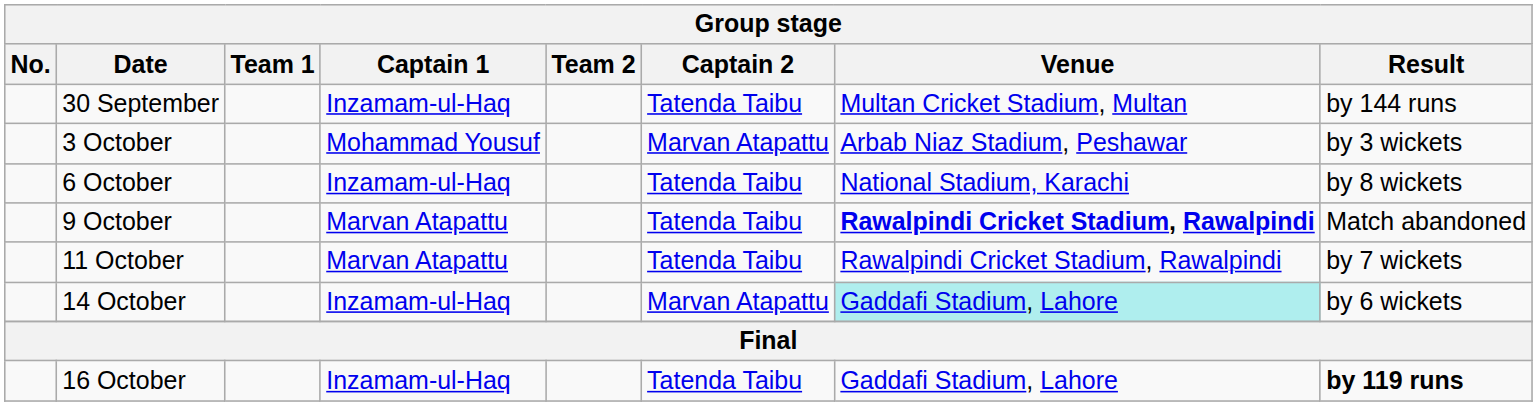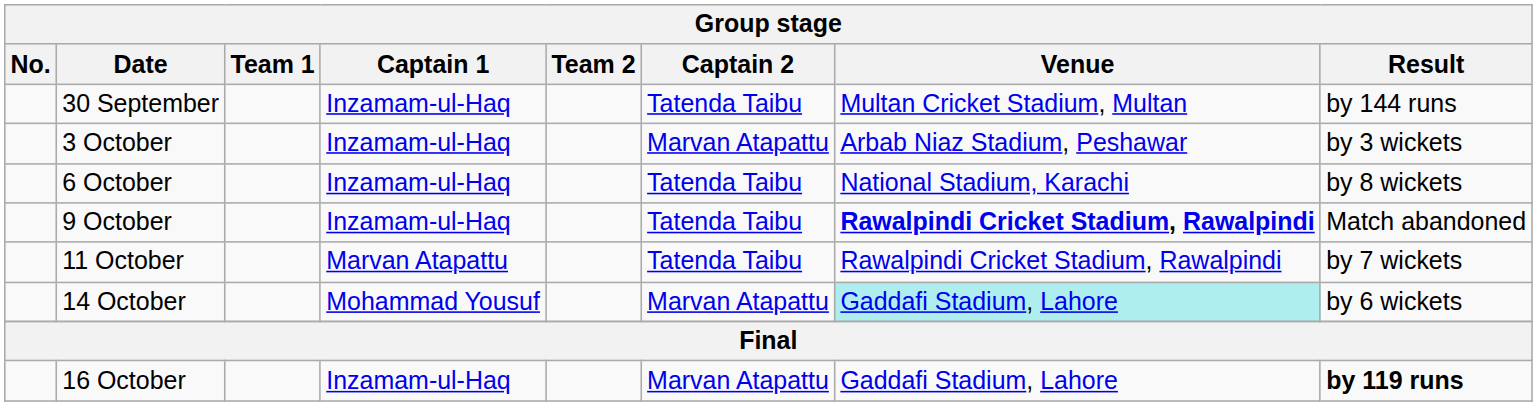 <table class="wikitable">
 <tr>
 <th colspan="9">Group stage</th>
 </tr>
 <tr>
 <th>No.</th>
 <th>Date</th>
 <th>Team 1</th>
 <th>Captain 1</th>
 <th>Team 2</th>
 <th>Captain 2</th>
 <th>Venue</th>
 <th>Result</th>
 </tr>
 <tr>
 <td></td>
 <td>30 September</td>
 <td></td>
 <td><a href='#'>Inzamam-ul-Haq</a></td>
 <td></td>
 <td><a href='#'>Tatenda Taibu</a></td>
 <td><a href='#'>Multan Cricket Stadium</a>, <a href='#'>Multan</a></td>
 <td> by 144 runs</td>
 </tr>
 <tr>
 <td></td>
 <td>3 October</td>
 <td></td>
-<td><a href='#'>Mohammad Yousuf</a></td>
+<td><a href='#'>Inzamam-ul-Haq</a></td>
 <td></td>
 <td><a href='#'>Marvan Atapattu</a></td>
 <td><a href='#'>Arbab Niaz Stadium</a>, <a href='#'>Peshawar</a></td>
 <td> by 3 wickets</td>
 </tr>
 <tr>
 <td></td>
 <td>6 October</td>
 <td></td>
 <td><a href='#'>Inzamam-ul-Haq</a></td>
 <td></td>
 <td><a href='#'>Tatenda Taibu</a></td>
 <td><a href='#'>National Stadium, Karachi</a></td>
 <td> by 8 wickets</td>
 </tr>
 <tr>
 <td></td>
 <td>9 October</td>
 <td></td>
-<td><a href='#'>Marvan Atapattu</a></td>
+<td><a href='#'>Inzamam-ul-Haq</a></td>
 <td></td>
 <td><a href='#'>Tatenda Taibu</a></td>
 <td><strong><a href='#'>Rawalpindi Cricket Stadium</a>, <a href='#'>Rawalpindi</a></strong></td>
 <td>Match abandoned</td>
 </tr>
 <tr>
 <td></td>
 <td>11 October</td>
 <td></td>
 <td><a href='#'>Marvan Atapattu</a></td>
 <td></td>
 <td><a href='#'>Tatenda Taibu</a></td>
 <td><a href='#'>Rawalpindi Cricket Stadium</a>, <a href='#'>Rawalpindi</a></td>
 <td> by 7 wickets</td>
 </tr>
 <tr>
 <td></td>
 <td>14 October</td>
 <td></td>
-<td><a href='#'>Inzamam-ul-Haq</a></td>
+<td><a href='#'>Mohammad Yousuf</a></td>
 <td></td>
 <td><a href='#'>Marvan Atapattu</a></td>
 <td style="background: paleturquoise;"><a href='#'>Gaddafi Stadium</a>, <a href='#'>Lahore</a></td>
 <td> by 6 wickets</td>
 </tr>
 <tr>
 </tr>
 <tr>
 <th colspan="9">Final</th>
 </tr>
 <tr>
 <td></td>
 <td>16 October</td>
 <td></td>
 <td><a href='#'>Inzamam-ul-Haq</a></td>
 <td></td>
-<td><a href='#'>Tatenda Taibu</a></td>
+<td><a href='#'>Marvan Atapattu</a></td>
 <td><a href='#'>Gaddafi Stadium</a>, <a href='#'>Lahore</a></td>
 <td><strong> by 119 runs</strong></td>
 </tr>
 </table>
